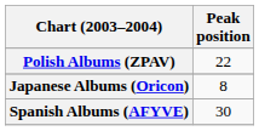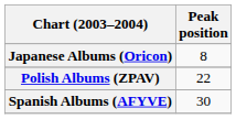 <table class="wikitable sortable plainrowheaders" style="text-align:center">
 <tr>
 <th scope="col">Chart (2003–2004)</th>
 <th scope="col">Peak<br>position</th>
 </tr>
 <tr>
 </tr>
 <tr>
 </tr>
 <tr>
 </tr>
 <tr>
 </tr>
 <tr>
 </tr>
 <tr>
 </tr>
 <tr>
 </tr>
 <tr>
 </tr>
 <tr>
 </tr>
 <tr>
 </tr>
 <tr>
-<th scope="row"><a href='#'>Polish Albums</a> (ZPAV)</th>
-<td>22</td>
+<th scope="row">Japanese Albums (<a href='#'>Oricon</a>)</th>
+<td>8</td>
 </tr>
 <tr>
 </tr>
 <tr>
-<th scope="row">Japanese Albums (<a href='#'>Oricon</a>)</th>
-<td>8</td>
+<th scope="row"><a href='#'>Polish Albums</a> (ZPAV)</th>
+<td>22</td>
 </tr>
 <tr>
 </tr>
 <tr>
 <th scope="row">Spanish Albums (<a href='#'>AFYVE</a>)</th>
 <td align="center">30</td>
 </tr>
 <tr>
 </tr>
 <tr>
 </tr>
 <tr>
 </tr>
 <tr>
 </tr>
 </table>
